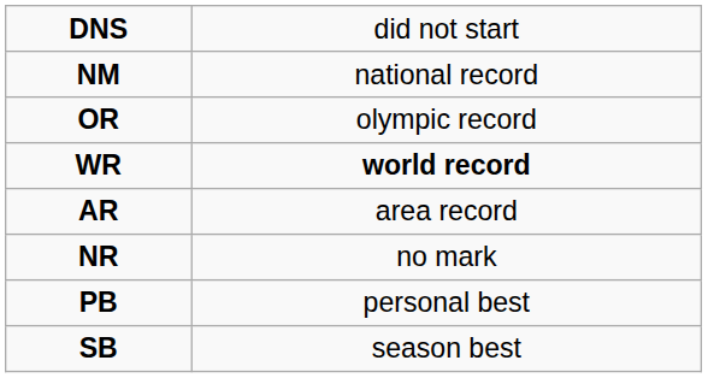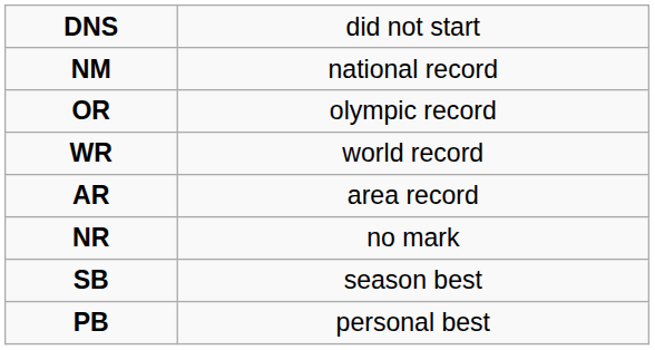 <table class="wikitable" style=" text-align:center; font-size:110%;" width="35%">
 <tr>
 <td><strong>DNS</strong></td>
 <td>did not start</td>
 </tr>
 <tr>
 <td><strong>NM</strong></td>
 <td>national record</td>
 </tr>
 <tr>
 <td><strong>OR</strong></td>
 <td>olympic record</td>
 </tr>
 <tr>
 <td><strong>WR</strong></td>
-<td><strong>world record</strong></td>
+<td>world record</td>
 </tr>
 <tr>
 <td><strong>AR</strong></td>
 <td>area record</td>
 </tr>
 <tr>
 <td><strong>NR</strong></td>
 <td>no mark</td>
 </tr>
 <tr>
+<td><strong>SB</strong></td>
+<td>season best</td>
+</tr>
+<tr>
 <td><strong>PB</strong></td>
 <td>personal best</td>
 </tr>
-<tr>
-<td><strong>SB</strong></td>
-<td>season best</td>
-</tr>
 </table>
